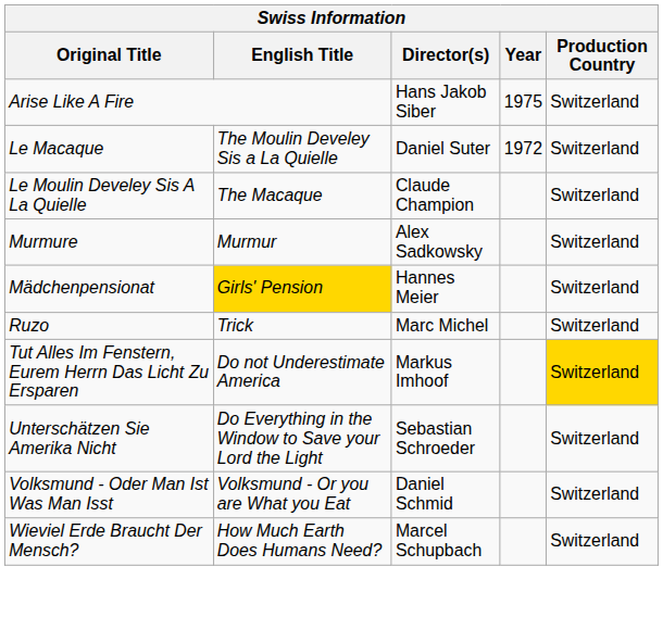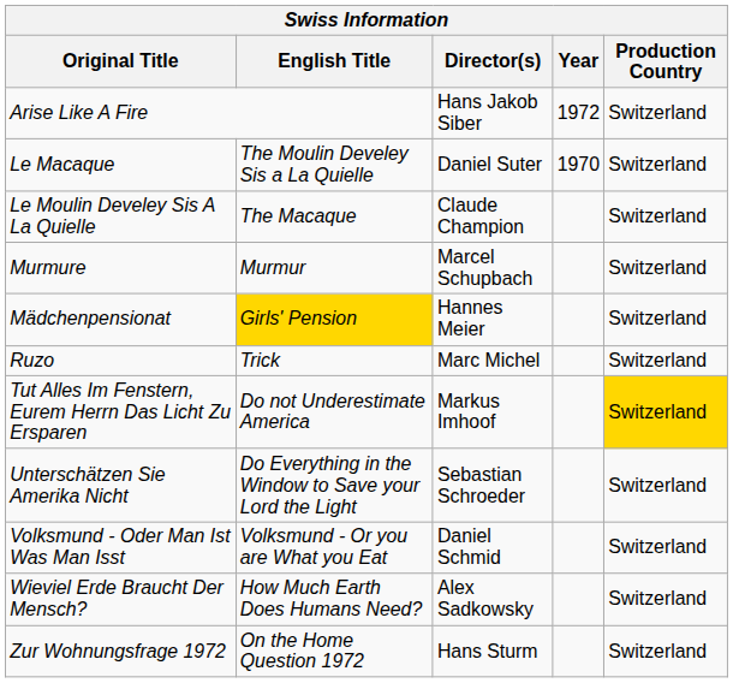 <table class="wikitable">
 <tr>
 <th colspan="5"><em>Swiss Information</em></th>
 </tr>
 <tr>
 <th>Original Title</th>
 <th>English Title</th>
 <th>Director(s)</th>
 <th>Year</th>
 <th>Production Country</th>
 </tr>
 <tr>
 <td colspan="2"><em>Arise Like A Fire</em></td>
 <td>Hans Jakob Siber</td>
-<td>1975</td>
+<td>1972</td>
 <td>Switzerland</td>
 </tr>
 <tr>
 <td><em>Le Macaque</em></td>
 <td><em>The Moulin Develey Sis a La Quielle</em></td>
 <td>Daniel Suter</td>
-<td>1972</td>
+<td>1970</td>
 <td>Switzerland</td>
 </tr>
 <tr>
 <td><em>Le Moulin Develey Sis A La Quielle</em></td>
 <td><em>The Macaque</em></td>
 <td>Claude Champion</td>
 <td></td>
 <td>Switzerland</td>
 </tr>
 <tr>
 <td><em>Murmure</em></td>
 <td><em>Murmur</em></td>
-<td>Alex Sadkowsky</td>
+<td>Marcel Schupbach</td>
 <td></td>
 <td>Switzerland</td>
 </tr>
 <tr>
 <td><em>Mädchenpensionat</em></td>
 <td style="background: gold;"><em>Girls' Pension</em></td>
 <td>Hannes Meier</td>
 <td></td>
 <td>Switzerland</td>
 </tr>
 <tr>
 <td><em>Ruzo</em></td>
 <td><em>Trick</em></td>
 <td>Marc Michel</td>
 <td></td>
 <td>Switzerland</td>
 </tr>
 <tr>
 <td><em>Tut Alles Im Fenstern, Eurem Herrn Das Licht Zu Ersparen</em></td>
 <td><em>Do not Underestimate America</em></td>
 <td>Markus Imhoof</td>
 <td></td>
 <td style="background: gold;">Switzerland</td>
 </tr>
 <tr>
 <td><em>Unterschätzen Sie Amerika Nicht</em></td>
 <td><em>Do Everything in the Window to Save your Lord the Light</em></td>
 <td>Sebastian Schroeder</td>
 <td></td>
 <td>Switzerland</td>
 </tr>
 <tr>
 <td><em>Volksmund - Oder Man Ist Was Man Isst</em></td>
 <td><em>Volksmund - Or you are What you Eat</em></td>
 <td>Daniel Schmid</td>
 <td></td>
 <td>Switzerland</td>
 </tr>
 <tr>
 <td><em>Wieviel Erde Braucht Der Mensch?</em></td>
 <td><em>How Much Earth Does Humans Need?</em></td>
-<td>Marcel Schupbach</td>
+<td>Alex Sadkowsky</td>
+<td></td>
+<td>Switzerland</td>
+</tr>
+<tr>
+<td><em>Zur Wohnungsfrage 1972</em></td>
+<td><em>On the Home Question 1972</em></td>
+<td>Hans Sturm</td>
 <td></td>
 <td>Switzerland</td>
 </tr>
 </table>
